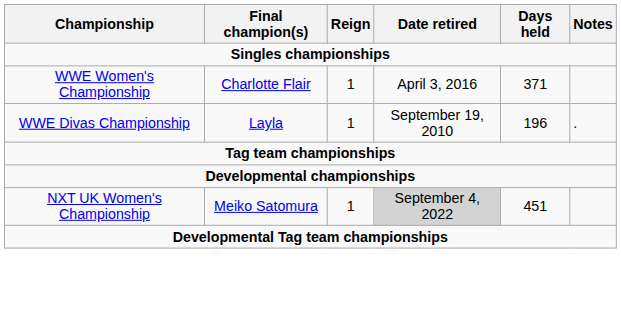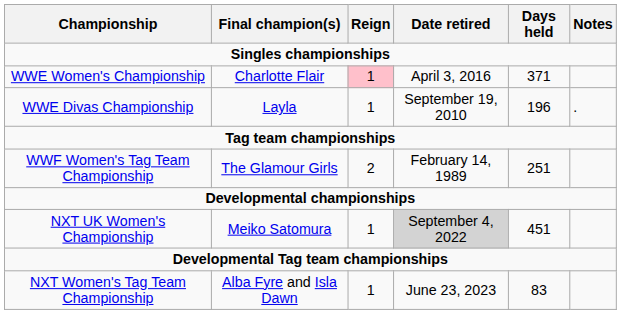 <table class="sortable wikitable" style="font-size:90%; text-align:center; width:70%;">
 <tr>
 <th>Championship</th>
 <th>Final champion(s)</th>
 <th>Reign</th>
 <th>Date retired</th>
 <th>Days held</th>
 <th>Notes</th>
 </tr>
 <tr>
 <td colspan=6 style="text-align:center"><strong>Singles championships</strong></td>
 </tr>
 <tr>
 <td><a href='#'>WWE Women's Championship</a><br></td>
 <td><a href='#'>Charlotte Flair</a></td>
-<td>1</td>
+<td style="background: pink;">1</td>
 <td>April 3, 2016</td>
 <td>371</td>
 <td style="text-align:left"></td>
 </tr>
 <tr>
 <td><a href='#'>WWE Divas Championship</a></td>
 <td><a href='#'>Layla</a></td>
 <td>1</td>
 <td>September 19, 2010</td>
 <td>196</td>
 <td style="text-align:left">.</td>
 </tr>
 <tr>
 <td colspan=6 style="text-align:center"><strong>Tag team championships</strong></td>
 </tr>
 <tr>
+<td><a href='#'>WWF Women's Tag Team Championship</a></td>
+<td><a href='#'>The Glamour Girls</a><br></td>
+<td>2<br></td>
+<td>February 14, 1989</td>
+<td>251</td>
+<td style="text-align:left"></td>
+</tr>
+<tr>
 <td colspan="6" style="text-align:center"><strong>Developmental championships</strong></td>
 </tr>
 <tr>
 <td><a href='#'>NXT UK Women's Championship</a></td>
 <td><a href='#'>Meiko Satomura</a></td>
 <td>1</td>
 <td style="background: lightgrey;">September 4, 2022</td>
 <td>451</td>
 <td style="text-align:left"></td>
 </tr>
 <tr>
 <td colspan=6 style="text-align:center"><strong>Developmental Tag team championships</strong></td>
 </tr>
+<tr>
+<td><a href='#'>NXT Women's Tag Team Championship</a></td>
+<td><a href='#'>Alba Fyre</a> and <a href='#'>Isla Dawn</a></td>
+<td>1<br></td>
+<td>June 23, 2023</td>
+<td>83</td>
+<td style="text-align:left"></td>
+</tr>
 </table>
